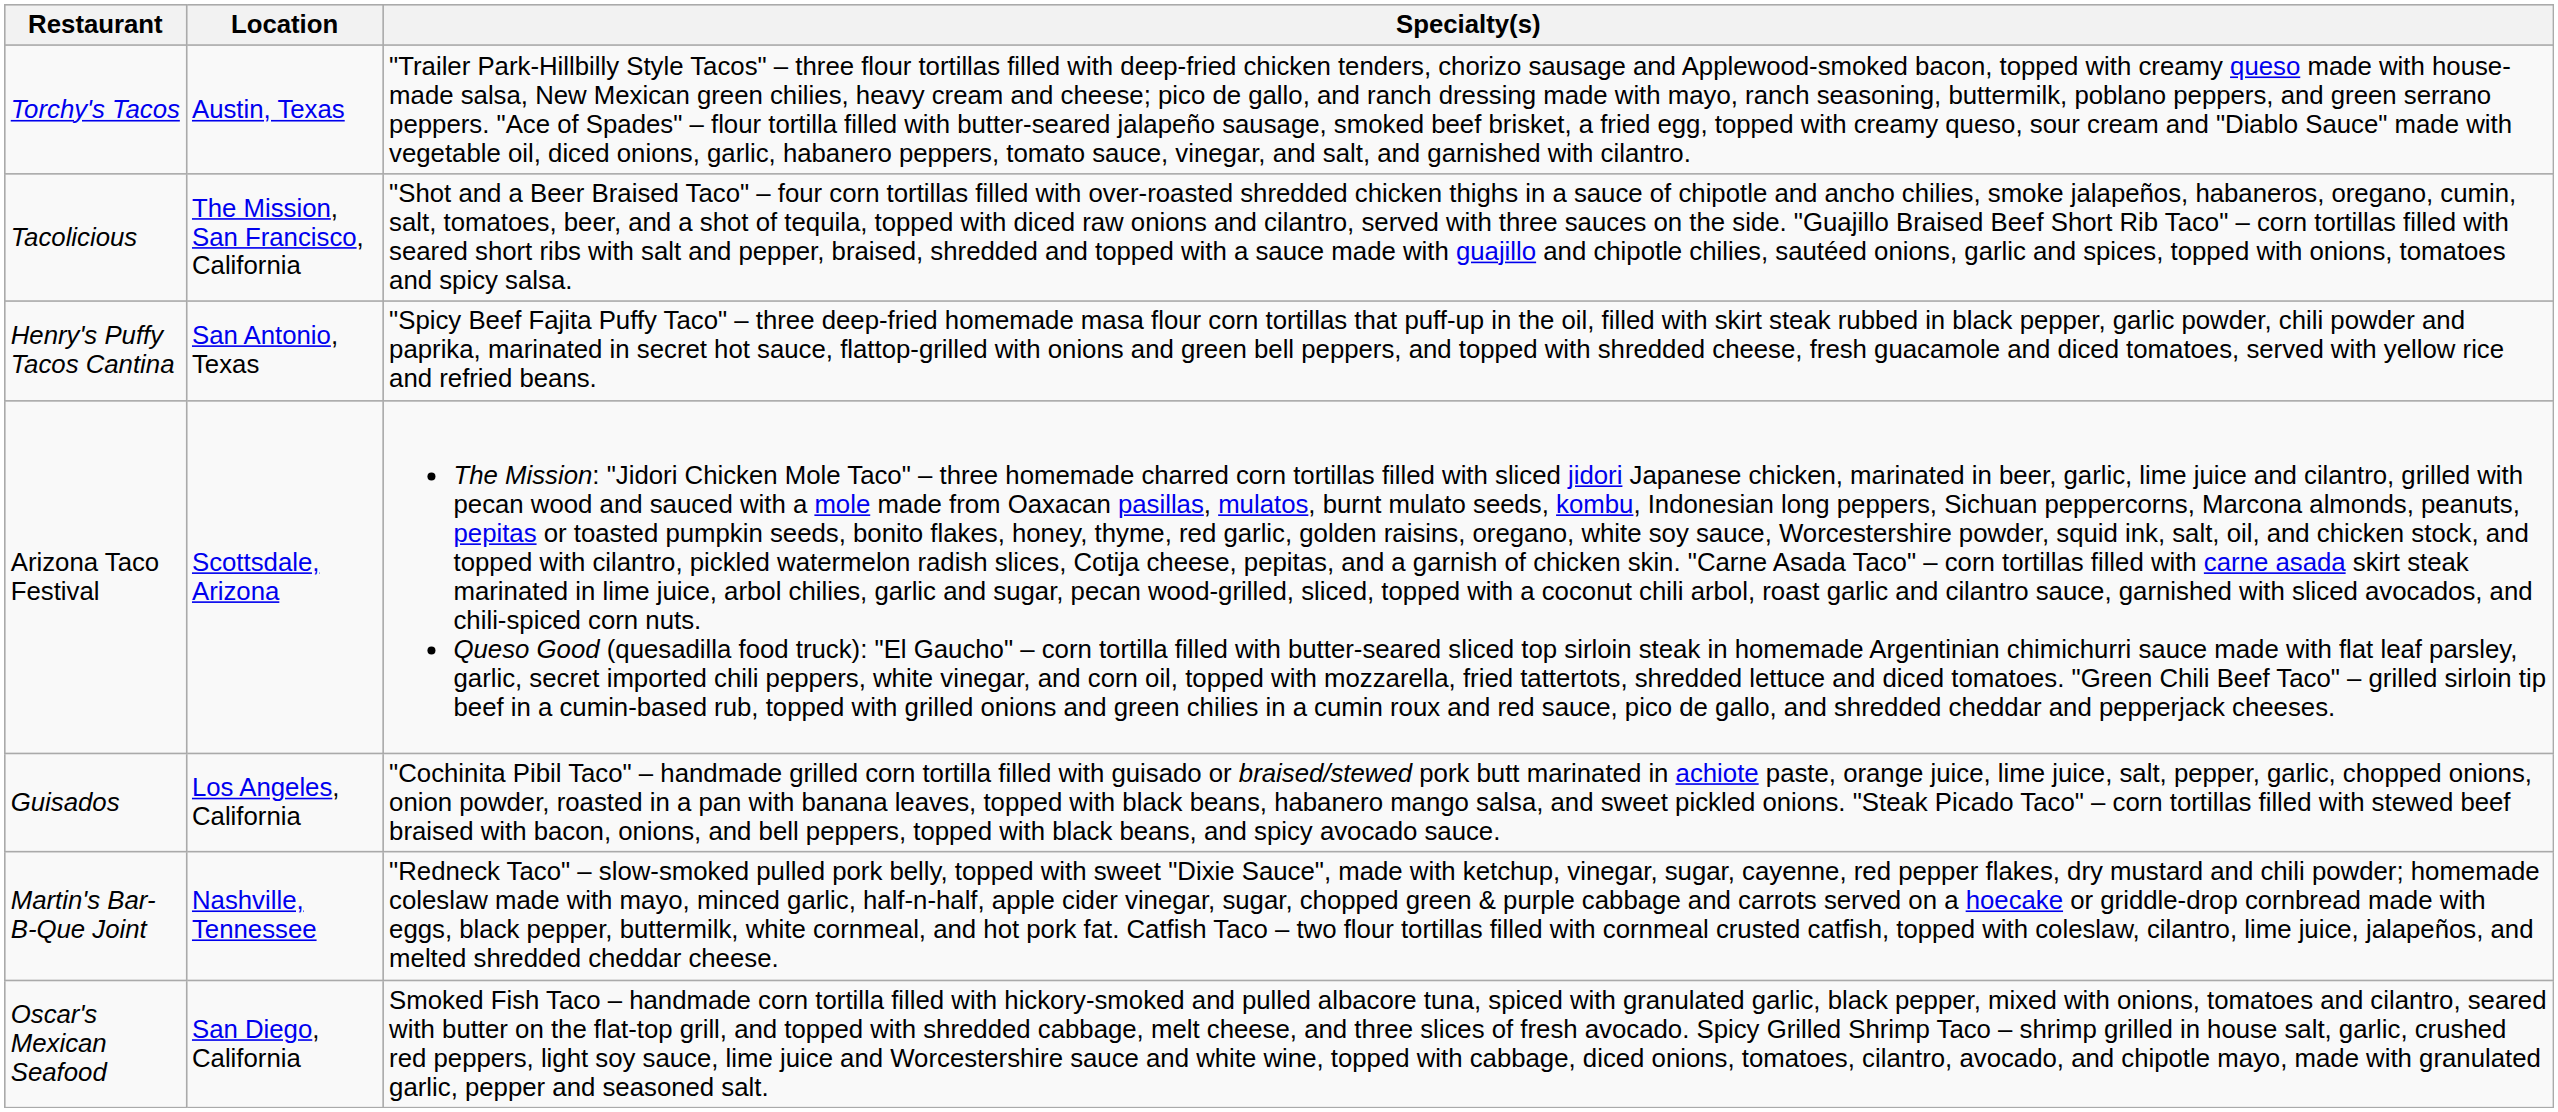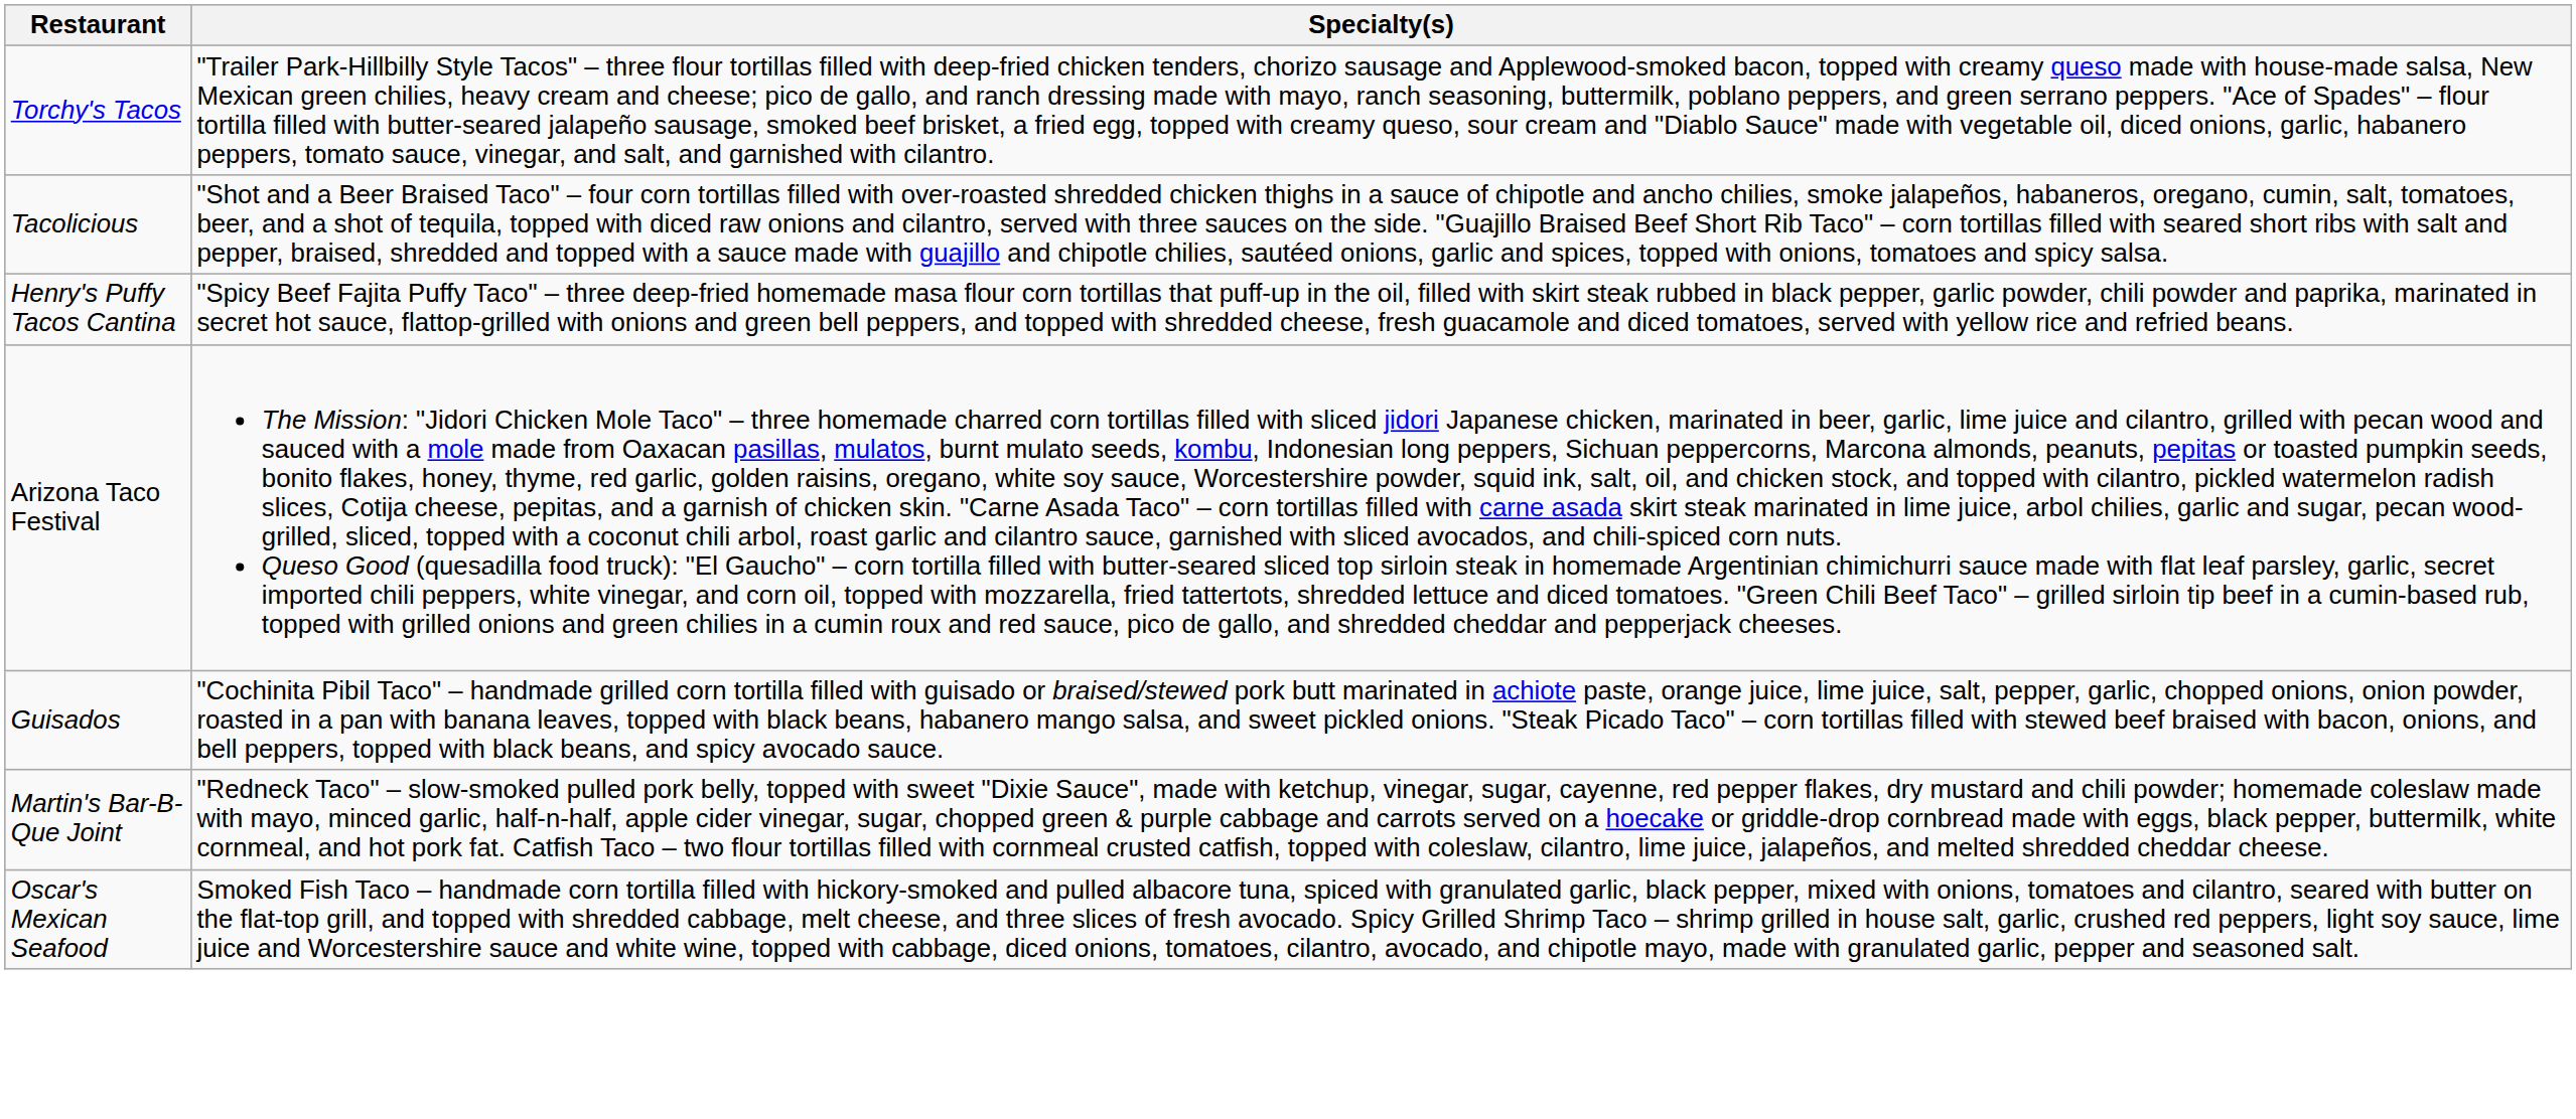 <table class="wikitable" style="width:100%;">
 <tr>
 <th>Restaurant</th>
-<th>Location</th>
 <th>Specialty(s)</th>
 </tr>
 <tr>
 <td><em><a href='#'>Torchy's Tacos</a></em></td>
-<td><a href='#'>Austin, Texas</a></td>
 <td>"Trailer Park-Hillbilly Style Tacos" – three flour tortillas filled with deep-fried chicken tenders, chorizo sausage and Applewood-smoked bacon, topped with creamy <a href='#'>queso</a> made with house-made salsa, New Mexican green chilies, heavy cream and cheese; pico de gallo, and ranch dressing made with mayo, ranch seasoning, buttermilk, poblano peppers, and green serrano peppers. "Ace of Spades" – flour tortilla filled with butter-seared jalapeño sausage, smoked beef brisket, a fried egg, topped with creamy queso, sour cream and "Diablo Sauce" made with vegetable oil, diced onions, garlic, habanero peppers, tomato sauce, vinegar, and salt, and garnished with cilantro.</td>
 </tr>
 <tr>
 <td><em>Tacolicious</em></td>
-<td><a href='#'>The Mission</a>, <a href='#'>San Francisco</a>, California</td>
 <td>"Shot and a Beer Braised Taco" – four corn tortillas filled with over-roasted shredded chicken thighs in a sauce of chipotle and ancho chilies, smoke jalapeños, habaneros, oregano, cumin, salt, tomatoes, beer, and a shot of tequila, topped with diced raw onions and cilantro, served with three sauces on the side. "Guajillo Braised Beef Short Rib Taco" – corn tortillas filled with seared short ribs with salt and pepper, braised, shredded and topped with a sauce made with <a href='#'>guajillo</a> and chipotle chilies, sautéed onions, garlic and spices, topped with onions, tomatoes and spicy salsa.</td>
 </tr>
 <tr>
 <td><em>Henry's Puffy Tacos Cantina</em></td>
-<td><a href='#'>San Antonio</a>, Texas</td>
 <td>"Spicy Beef Fajita Puffy Taco" – three deep-fried homemade masa flour corn tortillas that puff-up in the oil, filled with skirt steak rubbed in black pepper, garlic powder, chili powder and paprika, marinated in secret hot sauce, flattop-grilled with onions and green bell peppers, and topped with shredded cheese, fresh guacamole and diced tomatoes, served with yellow rice and refried beans.</td>
 </tr>
 <tr>
 <td>Arizona Taco Festival</td>
-<td><a href='#'>Scottsdale, Arizona</a></td>
 <td><br><ul><li><em>The Mission</em>: "Jidori Chicken Mole Taco" – three homemade charred corn tortillas filled with sliced <a href='#'>jidori</a> Japanese chicken, marinated in beer, garlic, lime juice and cilantro, grilled with pecan wood and sauced with a <a href='#'>mole</a> made from Oaxacan <a href='#'>pasillas</a>, <a href='#'>mulatos</a>, burnt mulato seeds, <a href='#'>kombu</a>, Indonesian long peppers, Sichuan peppercorns, Marcona almonds, peanuts, <a href='#'>pepitas</a> or toasted pumpkin seeds, bonito flakes, honey, thyme, red garlic, golden raisins, oregano, white soy sauce, Worcestershire powder, squid ink, salt, oil, and chicken stock, and topped with cilantro, pickled watermelon radish slices, Cotija cheese, pepitas, and a garnish of chicken skin. "Carne Asada Taco" – corn tortillas filled with <a href='#'>carne asada</a> skirt steak marinated in lime juice, arbol chilies, garlic and sugar, pecan wood-grilled, sliced, topped with a coconut chili arbol, roast garlic and cilantro sauce, garnished with sliced avocados, and chili-spiced corn nuts.</li><li><em>Queso Good</em> (quesadilla food truck): "El Gaucho" – corn tortilla filled with butter-seared sliced top sirloin steak in homemade Argentinian chimichurri sauce made with flat leaf parsley, garlic, secret imported chili peppers, white vinegar, and corn oil, topped with mozzarella, fried tattertots,  shredded lettuce and diced tomatoes. "Green Chili Beef Taco" – grilled sirloin tip beef in a cumin-based rub, topped with grilled onions and green chilies in a cumin roux and red sauce, pico de gallo, and shredded cheddar and pepperjack cheeses.</li></ul></td>
 </tr>
 <tr>
 <td><em>Guisados</em></td>
-<td><a href='#'>Los Angeles</a>, California</td>
 <td>"Cochinita Pibil Taco" – handmade grilled corn tortilla filled with guisado or <em>braised/stewed</em> pork butt marinated in <a href='#'>achiote</a> paste, orange juice, lime juice, salt, pepper, garlic, chopped onions, onion powder, roasted in a pan with banana leaves, topped with black beans, habanero mango salsa, and sweet pickled onions. "Steak Picado Taco" – corn tortillas filled with stewed beef braised with bacon, onions, and bell peppers, topped with black beans, and spicy avocado sauce.</td>
 </tr>
 <tr>
 <td><em>Martin's Bar-B-Que Joint</em></td>
-<td><a href='#'>Nashville, Tennessee</a></td>
 <td>"Redneck Taco" – slow-smoked pulled pork belly, topped with sweet "Dixie Sauce", made with ketchup, vinegar, sugar, cayenne, red pepper flakes, dry mustard and chili powder; homemade coleslaw made with mayo, minced garlic, half-n-half, apple cider vinegar, sugar, chopped green & purple cabbage and carrots served on a <a href='#'>hoecake</a> or griddle-drop cornbread made with eggs, black pepper, buttermilk, white cornmeal, and hot pork fat. Catfish Taco – two flour tortillas filled with cornmeal crusted catfish, topped with coleslaw, cilantro, lime juice, jalapeños, and melted shredded cheddar cheese.</td>
 </tr>
 <tr>
 <td><em>Oscar's Mexican Seafood</em></td>
-<td><a href='#'>San Diego</a>, California</td>
 <td>Smoked Fish Taco – handmade corn tortilla filled with hickory-smoked and pulled albacore tuna, spiced with granulated garlic, black pepper, mixed with onions, tomatoes and cilantro, seared with butter on the flat-top grill, and topped with shredded cabbage, melt cheese, and three slices of fresh avocado. Spicy Grilled Shrimp Taco – shrimp grilled in house salt, garlic, crushed red peppers, light soy sauce, lime juice and Worcestershire sauce and white wine, topped with cabbage, diced onions, tomatoes, cilantro, avocado, and chipotle mayo, made with granulated garlic, pepper and seasoned salt.</td>
 </tr>
 </table>
